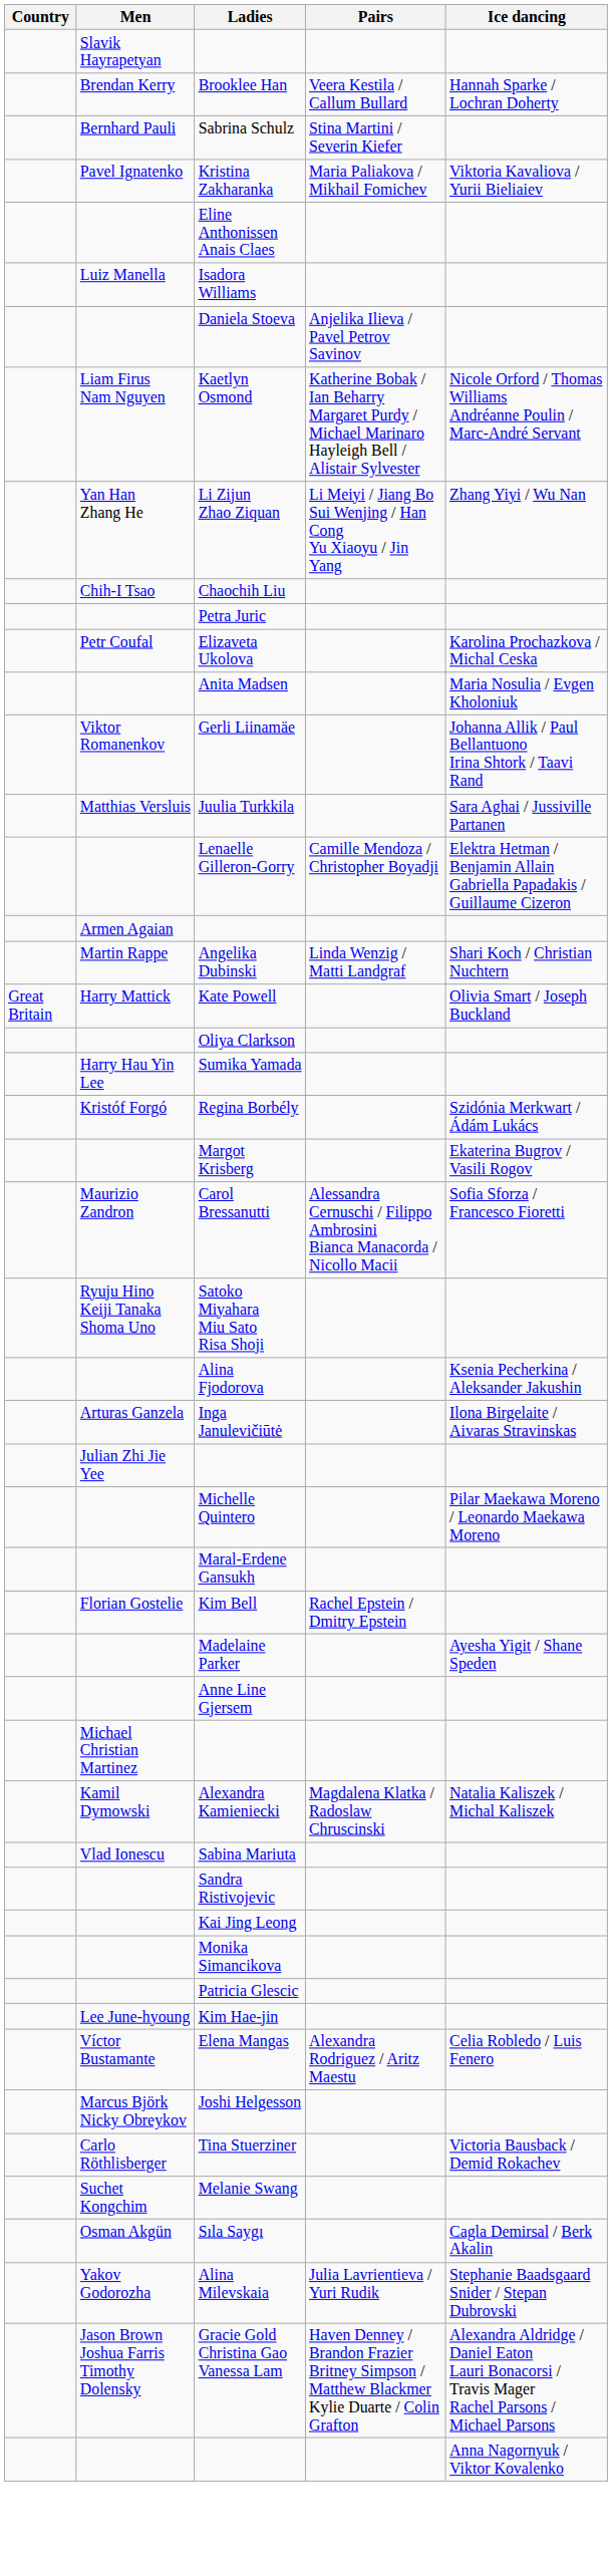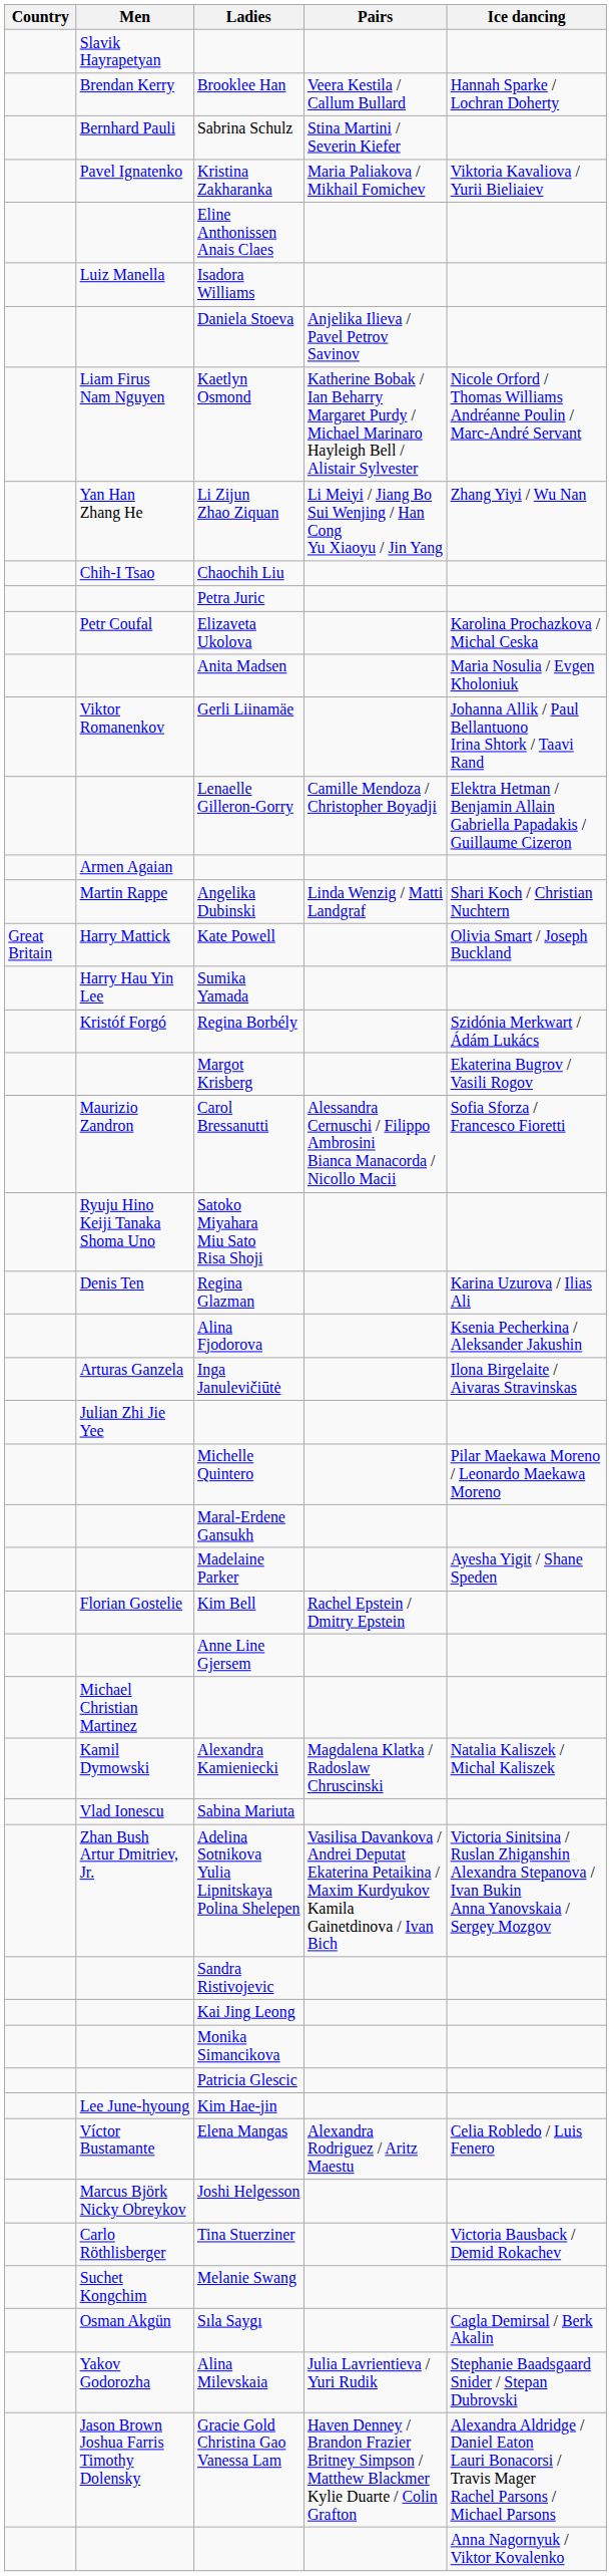 <table class="wikitable">
 <tr>
 <th>Country</th>
 <th>Men</th>
 <th>Ladies</th>
 <th>Pairs</th>
 <th>Ice dancing</th>
 </tr>
 <tr valign="top">
 <td></td>
 <td><a href='#'>Slavik Hayrapetyan</a></td>
 <td></td>
 <td></td>
 <td></td>
 </tr>
 <tr valign="top">
 <td></td>
 <td><a href='#'>Brendan Kerry</a></td>
 <td><a href='#'>Brooklee Han</a></td>
 <td><a href='#'>Veera Kestila</a> / <a href='#'>Callum Bullard</a></td>
 <td><a href='#'>Hannah Sparke</a> / <a href='#'>Lochran Doherty</a></td>
 </tr>
 <tr valign="top">
 <td></td>
 <td><a href='#'>Bernhard Pauli</a></td>
 <td>Sabrina Schulz</td>
 <td><a href='#'>Stina Martini</a> / <a href='#'>Severin Kiefer</a></td>
 <td></td>
 </tr>
 <tr valign="top">
 <td></td>
 <td><a href='#'>Pavel Ignatenko</a></td>
 <td><a href='#'>Kristina Zakharanka</a></td>
 <td><a href='#'>Maria Paliakova</a> / <a href='#'>Mikhail Fomichev</a></td>
 <td><a href='#'>Viktoria Kavaliova</a> / <a href='#'>Yurii Bieliaiev</a></td>
 </tr>
 <tr valign="top">
 <td></td>
 <td></td>
 <td><a href='#'>Eline Anthonissen</a> <br> <a href='#'>Anais Claes</a></td>
 <td></td>
 <td></td>
 </tr>
 <tr valign="top">
 <td></td>
 <td><a href='#'>Luiz Manella</a></td>
 <td><a href='#'>Isadora Williams</a></td>
 <td></td>
 <td></td>
 </tr>
 <tr valign="top">
 <td></td>
 <td></td>
 <td><a href='#'>Daniela Stoeva</a></td>
 <td><a href='#'>Anjelika Ilieva</a> / <a href='#'>Pavel Petrov Savinov</a></td>
 <td></td>
 </tr>
 <tr valign="top">
 <td></td>
 <td><a href='#'>Liam Firus</a> <br> <a href='#'>Nam Nguyen</a></td>
 <td><a href='#'>Kaetlyn Osmond</a></td>
 <td><a href='#'>Katherine Bobak</a> / <a href='#'>Ian Beharry</a> <br> <a href='#'>Margaret Purdy</a> / <a href='#'>Michael Marinaro</a> <br> Hayleigh Bell / <a href='#'>Alistair Sylvester</a></td>
 <td><a href='#'>Nicole Orford</a> / <a href='#'>Thomas Williams</a> <br> <a href='#'>Andréanne Poulin</a> / <a href='#'>Marc-André Servant</a></td>
 </tr>
 <tr valign="top">
 <td></td>
 <td><a href='#'>Yan Han</a> <br> Zhang He</td>
 <td><a href='#'>Li Zijun</a> <br> <a href='#'>Zhao Ziquan</a></td>
 <td><a href='#'>Li Meiyi</a> / <a href='#'>Jiang Bo</a> <br> <a href='#'>Sui Wenjing</a> / <a href='#'>Han Cong</a> <br> <a href='#'>Yu Xiaoyu</a> / <a href='#'>Jin Yang</a></td>
 <td><a href='#'>Zhang Yiyi</a> / <a href='#'>Wu Nan</a></td>
 </tr>
 <tr valign="top">
 <td></td>
 <td><a href='#'>Chih-I Tsao</a></td>
 <td><a href='#'>Chaochih Liu</a></td>
 <td></td>
 <td></td>
 </tr>
 <tr valign="top">
 <td></td>
 <td></td>
 <td><a href='#'>Petra Juric</a></td>
 <td></td>
 <td></td>
 </tr>
 <tr valign="top">
 <td></td>
 <td><a href='#'>Petr Coufal</a></td>
 <td><a href='#'>Elizaveta Ukolova</a></td>
 <td></td>
 <td><a href='#'>Karolina Prochazkova</a> / <a href='#'>Michal Ceska</a></td>
 </tr>
 <tr valign="top">
 <td></td>
 <td></td>
 <td><a href='#'>Anita Madsen</a></td>
 <td></td>
 <td><a href='#'>Maria Nosulia</a> / <a href='#'>Evgen Kholoniuk</a></td>
 </tr>
 <tr valign="top">
 <td></td>
 <td><a href='#'>Viktor Romanenkov</a></td>
 <td><a href='#'>Gerli Liinamäe</a></td>
 <td></td>
 <td><a href='#'>Johanna Allik</a> / <a href='#'>Paul Bellantuono</a> <br> <a href='#'>Irina Shtork</a> / <a href='#'>Taavi Rand</a></td>
 </tr>
 <tr valign="top">
 <td></td>
-<td><a href='#'>Matthias Versluis</a></td>
-<td><a href='#'>Juulia Turkkila</a></td>
-<td></td>
-<td><a href='#'>Sara Aghai</a> / <a href='#'>Jussiville Partanen</a></td>
-</tr>
-<tr valign="top">
-<td></td>
 <td></td>
 <td><a href='#'>Lenaelle Gilleron-Gorry</a></td>
 <td><a href='#'>Camille Mendoza</a> / <a href='#'>Christopher Boyadji</a></td>
 <td><a href='#'>Elektra Hetman</a> / <a href='#'>Benjamin Allain</a> <br> <a href='#'>Gabriella Papadakis</a> / <a href='#'>Guillaume Cizeron</a></td>
 </tr>
 <tr valign="top">
 <td></td>
 <td><a href='#'>Armen Agaian</a></td>
 <td></td>
 <td></td>
 <td></td>
 </tr>
 <tr valign="top">
 <td></td>
 <td><a href='#'>Martin Rappe</a></td>
 <td><a href='#'>Angelika Dubinski</a></td>
 <td><a href='#'>Linda Wenzig</a> / <a href='#'>Matti Landgraf</a></td>
 <td><a href='#'>Shari Koch</a> / <a href='#'>Christian Nuchtern</a></td>
 </tr>
 <tr valign="top">
 <td> <a href='#'>Great Britain</a></td>
 <td><a href='#'>Harry Mattick</a></td>
 <td><a href='#'>Kate Powell</a></td>
 <td></td>
 <td><a href='#'>Olivia Smart</a> / <a href='#'>Joseph Buckland</a></td>
-</tr>
-<tr valign="top">
-<td></td>
-<td></td>
-<td><a href='#'>Oliya Clarkson</a></td>
-<td></td>
-<td></td>
 </tr>
 <tr valign="top">
 <td></td>
 <td><a href='#'>Harry Hau Yin Lee</a></td>
 <td><a href='#'>Sumika Yamada</a></td>
 <td></td>
 <td></td>
 </tr>
 <tr valign="top">
 <td></td>
 <td><a href='#'>Kristóf Forgó</a></td>
 <td><a href='#'>Regina Borbély</a></td>
 <td></td>
 <td><a href='#'>Szidónia Merkwart</a> / <a href='#'>Ádám Lukács</a></td>
 </tr>
 <tr valign="top">
 <td></td>
 <td></td>
 <td><a href='#'>Margot Krisberg</a></td>
 <td></td>
 <td><a href='#'>Ekaterina Bugrov</a> / <a href='#'>Vasili Rogov</a></td>
 </tr>
 <tr valign="top">
 <td></td>
 <td><a href='#'>Maurizio Zandron</a></td>
 <td><a href='#'>Carol Bressanutti</a></td>
 <td><a href='#'>Alessandra Cernuschi</a> / <a href='#'>Filippo Ambrosini</a> <br> <a href='#'>Bianca Manacorda</a> / <a href='#'>Nicollo Macii</a></td>
 <td><a href='#'>Sofia Sforza</a> / <a href='#'>Francesco Fioretti</a></td>
 </tr>
 <tr valign="top">
 <td></td>
 <td><a href='#'>Ryuju Hino</a> <br> <a href='#'>Keiji Tanaka</a> <br> <a href='#'>Shoma Uno</a></td>
 <td><a href='#'>Satoko Miyahara</a> <br> <a href='#'>Miu Sato</a> <br> <a href='#'>Risa Shoji</a></td>
 <td></td>
 <td></td>
 </tr>
 <tr valign="top">
 <td></td>
+<td><a href='#'>Denis Ten</a></td>
+<td><a href='#'>Regina Glazman</a></td>
+<td></td>
+<td><a href='#'>Karina Uzurova</a> / <a href='#'>Ilias Ali</a></td>
+</tr>
+<tr valign="top">
+<td></td>
 <td></td>
 <td><a href='#'>Alina Fjodorova</a></td>
 <td></td>
 <td><a href='#'>Ksenia Pecherkina</a> / <a href='#'>Aleksander Jakushin</a></td>
 </tr>
 <tr valign="top">
 <td></td>
 <td><a href='#'>Arturas Ganzela</a></td>
 <td><a href='#'>Inga Janulevičiūtė</a></td>
 <td></td>
 <td><a href='#'>Ilona Birgelaite</a> / <a href='#'>Aivaras Stravinskas</a></td>
 </tr>
 <tr valign="top">
 <td></td>
 <td><a href='#'>Julian Zhi Jie Yee</a></td>
 <td></td>
 <td></td>
 <td></td>
 </tr>
 <tr valign="top">
 <td></td>
 <td></td>
 <td><a href='#'>Michelle Quintero</a></td>
 <td></td>
 <td><a href='#'>Pilar Maekawa Moreno</a> / <a href='#'>Leonardo Maekawa Moreno</a></td>
 </tr>
 <tr valign="top">
 <td></td>
 <td></td>
 <td><a href='#'>Maral-Erdene Gansukh</a></td>
 <td></td>
 <td></td>
 </tr>
 <tr valign="top">
 <td></td>
+<td></td>
+<td><a href='#'>Madelaine Parker</a></td>
+<td></td>
+<td><a href='#'>Ayesha Yigit</a> / <a href='#'>Shane Speden</a></td>
+</tr>
+<tr valign="top">
+<td></td>
 <td><a href='#'>Florian Gostelie</a></td>
 <td><a href='#'>Kim Bell</a></td>
 <td><a href='#'>Rachel Epstein</a> / <a href='#'>Dmitry Epstein</a></td>
 <td></td>
-</tr>
-<tr valign="top">
-<td></td>
-<td></td>
-<td><a href='#'>Madelaine Parker</a></td>
-<td></td>
-<td><a href='#'>Ayesha Yigit</a> / <a href='#'>Shane Speden</a></td>
 </tr>
 <tr valign="top">
 <td></td>
 <td></td>
 <td><a href='#'>Anne Line Gjersem</a></td>
 <td></td>
 <td></td>
 </tr>
 <tr valign="top">
 <td></td>
 <td><a href='#'>Michael Christian Martinez</a></td>
 <td></td>
 <td></td>
 <td></td>
 </tr>
 <tr valign="top">
 <td></td>
 <td><a href='#'>Kamil Dymowski</a></td>
 <td><a href='#'>Alexandra Kamieniecki</a></td>
 <td><a href='#'>Magdalena Klatka</a> / <a href='#'>Radoslaw Chruscinski</a></td>
 <td><a href='#'>Natalia Kaliszek</a> / <a href='#'>Michal Kaliszek</a></td>
 </tr>
 <tr valign="top">
 <td></td>
 <td><a href='#'>Vlad Ionescu</a></td>
 <td><a href='#'>Sabina Mariuta</a></td>
 <td></td>
 <td></td>
+</tr>
+<tr valign="top">
+<td></td>
+<td><a href='#'>Zhan Bush</a> <br> <a href='#'>Artur Dmitriev, Jr.</a></td>
+<td><a href='#'>Adelina Sotnikova</a> <br> <a href='#'>Yulia Lipnitskaya</a> <br> <a href='#'>Polina Shelepen</a></td>
+<td><a href='#'>Vasilisa Davankova</a> / <a href='#'>Andrei Deputat</a> <br> <a href='#'>Ekaterina Petaikina</a> / <a href='#'>Maxim Kurdyukov</a> <br> Kamila Gainetdinova / <a href='#'>Ivan Bich</a></td>
+<td><a href='#'>Victoria Sinitsina</a> / <a href='#'>Ruslan Zhiganshin</a> <br> <a href='#'>Alexandra Stepanova</a> / <a href='#'>Ivan Bukin</a> <br> <a href='#'>Anna Yanovskaia</a> / <a href='#'>Sergey Mozgov</a></td>
 </tr>
 <tr valign="top">
 <td></td>
 <td></td>
 <td><a href='#'>Sandra Ristivojevic</a></td>
 <td></td>
 <td></td>
 </tr>
 <tr valign="top">
 <td></td>
 <td></td>
 <td><a href='#'>Kai Jing Leong</a></td>
 <td></td>
 <td></td>
 </tr>
 <tr valign="top">
 <td></td>
 <td></td>
 <td><a href='#'>Monika Simancikova</a></td>
 <td></td>
 <td></td>
 </tr>
 <tr valign="top">
 <td></td>
 <td></td>
 <td><a href='#'>Patricia Glescic</a></td>
 <td></td>
 <td></td>
 </tr>
 <tr valign="top">
 <td></td>
 <td><a href='#'>Lee June-hyoung</a></td>
 <td><a href='#'>Kim Hae-jin</a></td>
 <td></td>
 <td></td>
 </tr>
 <tr valign="top">
 <td></td>
 <td><a href='#'>Víctor Bustamante</a></td>
 <td><a href='#'>Elena Mangas</a></td>
 <td><a href='#'>Alexandra Rodriguez</a> / <a href='#'>Aritz Maestu</a></td>
 <td><a href='#'>Celia Robledo</a> / <a href='#'>Luis Fenero</a></td>
 </tr>
 <tr valign="top">
 <td></td>
 <td><a href='#'>Marcus Björk</a> <br> <a href='#'>Nicky Obreykov</a></td>
 <td><a href='#'>Joshi Helgesson</a></td>
 <td></td>
 <td></td>
 </tr>
 <tr valign="top">
 <td></td>
 <td><a href='#'>Carlo Röthlisberger</a></td>
 <td><a href='#'>Tina Stuerziner</a></td>
 <td></td>
 <td><a href='#'>Victoria Bausback</a> / <a href='#'>Demid Rokachev</a></td>
 </tr>
 <tr valign="top">
 <td></td>
 <td><a href='#'>Suchet Kongchim</a></td>
 <td><a href='#'>Melanie Swang</a></td>
 <td></td>
 <td></td>
 </tr>
 <tr valign="top">
 <td></td>
 <td><a href='#'>Osman Akgün</a></td>
 <td><a href='#'>Sıla Saygı</a></td>
 <td></td>
 <td><a href='#'>Cagla Demirsal</a> / <a href='#'>Berk Akalin</a></td>
 </tr>
 <tr valign="top">
 <td></td>
 <td><a href='#'>Yakov Godorozha</a></td>
 <td><a href='#'>Alina Milevskaia</a></td>
 <td><a href='#'>Julia Lavrientieva</a> / <a href='#'>Yuri Rudik</a></td>
 <td><a href='#'>Stephanie Baadsgaard Snider</a> / <a href='#'>Stepan Dubrovski</a></td>
 </tr>
 <tr valign="top">
 <td></td>
 <td><a href='#'>Jason Brown</a> <br> <a href='#'>Joshua Farris</a> <br> <a href='#'>Timothy Dolensky</a></td>
 <td><a href='#'>Gracie Gold</a> <br> <a href='#'>Christina Gao</a> <br> <a href='#'>Vanessa Lam</a></td>
 <td><a href='#'>Haven Denney</a> / <a href='#'>Brandon Frazier</a> <br> <a href='#'>Britney Simpson</a> / <a href='#'>Matthew Blackmer</a> <br> Kylie Duarte / <a href='#'>Colin Grafton</a></td>
 <td><a href='#'>Alexandra Aldridge</a> / <a href='#'>Daniel Eaton</a> <br> <a href='#'>Lauri Bonacorsi</a> / Travis Mager <br> <a href='#'>Rachel Parsons</a> / <a href='#'>Michael Parsons</a></td>
 </tr>
 <tr valign="top">
 <td></td>
 <td></td>
 <td></td>
 <td></td>
 <td><a href='#'>Anna Nagornyuk</a> / <a href='#'>Viktor Kovalenko</a></td>
 </tr>
 </table>
